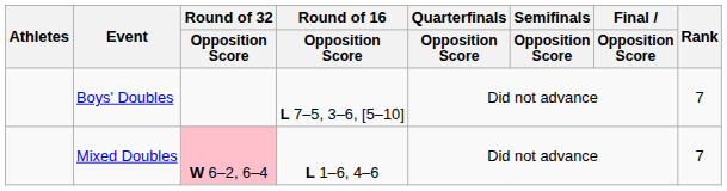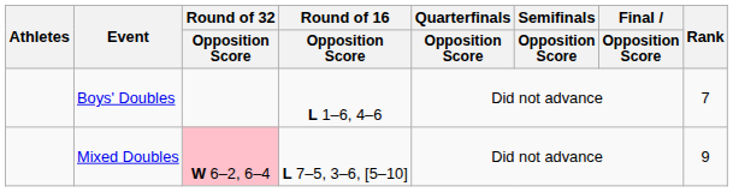 <table class=wikitable style="font-size:90%">
 <tr>
 <th rowspan="2">Athletes</th>
 <th rowspan="2">Event</th>
 <th>Round of 32</th>
 <th>Round of 16</th>
 <th>Quarterfinals</th>
 <th>Semifinals</th>
 <th>Final / </th>
 <th rowspan=2>Rank</th>
 </tr>
 <tr style="font-size:95%">
 <th>Opposition<br>Score</th>
 <th>Opposition<br>Score</th>
 <th>Opposition<br>Score</th>
 <th>Opposition<br>Score</th>
 <th>Opposition<br>Score</th>
 </tr>
 <tr align=center>
 <td align=left><br></td>
 <td align=left><a href='#'>Boys' Doubles</a></td>
 <td></td>
-<td><br><br><strong>L</strong> 7–5, 3–6, [5–10]</td>
+<td><br><br><strong>L</strong> 1–6, 4–6</td>
 <td colspan=3>Did not advance</td>
 <td>7</td>
 </tr>
 <tr align=center>
 <td align=left><br></td>
 <td align=left><a href='#'>Mixed Doubles</a></td>
 <td style="background: pink;"><br><br><strong>W</strong> 6–2, 6–4</td>
-<td><br><br><strong>L</strong> 1–6, 4–6</td>
+<td><br><br><strong>L</strong> 7–5, 3–6, [5–10]</td>
 <td colspan=3>Did not advance</td>
-<td>7</td>
+<td>9</td>
 </tr>
 </table>
